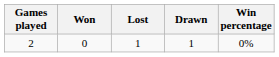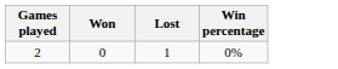 <table class="wikitable" style="text-align:center">
 <tr>
 <th width="70">Games played</th>
 <th width="70">Won</th>
 <th width="70">Lost</th>
-<th width="70">Drawn</th>
 <th width="70">Win percentage</th>
 </tr>
 <tr>
 <td>2</td>
 <td>0</td>
 <td>1</td>
-<td>1</td>
 <td>0%</td>
 </tr>
 </table>
